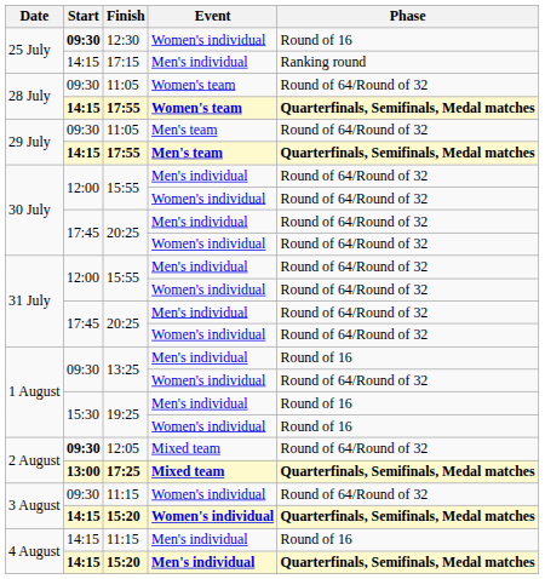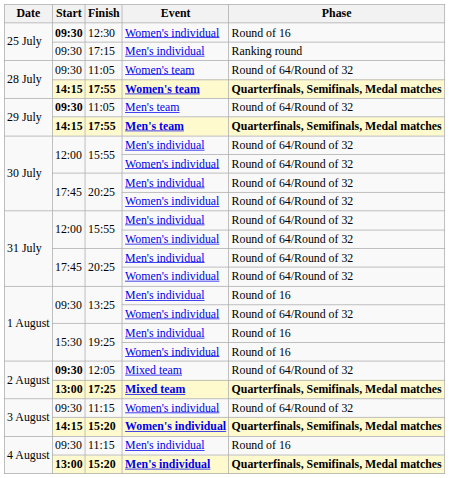 <table class=wikitable>
 <tr>
 <th>Date</th>
 <th>Start</th>
 <th>Finish</th>
 <th>Event</th>
 <th>Phase</th>
 </tr>
 <tr>
 <td rowspan=2>25 July</td>
 <td><strong>09:30</strong></td>
 <td>12:30</td>
 <td><a href='#'>Women's individual</a></td>
 <td>Round of 16</td>
 </tr>
 <tr>
-<td>14:15</td>
+<td>09:30</td>
 <td>17:15</td>
 <td><a href='#'>Men's individual</a></td>
 <td>Ranking round</td>
 </tr>
 <tr>
 <td rowspan=2>28 July</td>
 <td>09:30</td>
 <td>11:05</td>
 <td><a href='#'>Women's team</a></td>
 <td>Round of 64/Round of 32</td>
 </tr>
 <tr style=background:lemonchiffon>
 <td><strong>14:15</strong></td>
 <td><strong>17:55</strong></td>
 <td><strong><a href='#'>Women's team</a></strong></td>
 <td><strong>Quarterfinals, Semifinals, Medal matches</strong></td>
 </tr>
 <tr>
 <td rowspan=2>29 July</td>
-<td>09:30</td>
+<td><strong>09:30</strong></td>
 <td>11:05</td>
 <td><a href='#'>Men's team</a></td>
 <td>Round of 64/Round of 32</td>
 </tr>
 <tr style=background:lemonchiffon>
 <td><strong>14:15</strong></td>
 <td><strong>17:55</strong></td>
 <td><strong><a href='#'>Men's team</a></strong></td>
 <td><strong>Quarterfinals, Semifinals, Medal matches</strong></td>
 </tr>
 <tr>
 <td rowspan=4>30 July</td>
 <td rowspan=2>12:00</td>
 <td rowspan=2>15:55</td>
 <td><a href='#'>Men's individual</a></td>
 <td>Round of 64/Round of 32</td>
 </tr>
 <tr>
 <td><a href='#'>Women's individual</a></td>
 <td>Round of 64/Round of 32</td>
 </tr>
 <tr>
 <td rowspan=2>17:45</td>
 <td rowspan=2>20:25</td>
 <td><a href='#'>Men's individual</a></td>
 <td>Round of 64/Round of 32</td>
 </tr>
 <tr>
 <td><a href='#'>Women's individual</a></td>
 <td>Round of 64/Round of 32</td>
 </tr>
 <tr>
 <td rowspan=4>31 July</td>
 <td rowspan=2>12:00</td>
 <td rowspan=2>15:55</td>
 <td><a href='#'>Men's individual</a></td>
 <td>Round of 64/Round of 32</td>
 </tr>
 <tr>
 <td><a href='#'>Women's individual</a></td>
 <td>Round of 64/Round of 32</td>
 </tr>
 <tr>
 <td rowspan=2>17:45</td>
 <td rowspan=2>20:25</td>
 <td><a href='#'>Men's individual</a></td>
 <td>Round of 64/Round of 32</td>
 </tr>
 <tr>
 <td><a href='#'>Women's individual</a></td>
 <td>Round of 64/Round of 32</td>
 </tr>
 <tr>
 <td rowspan=4>1 August</td>
 <td rowspan=2>09:30</td>
 <td rowspan=2>13:25</td>
 <td><a href='#'>Men's individual</a></td>
 <td>Round of 16</td>
 </tr>
 <tr>
 <td><a href='#'>Women's individual</a></td>
 <td>Round of 64/Round of 32</td>
 </tr>
 <tr>
 <td rowspan=2>15:30</td>
 <td rowspan=2>19:25</td>
 <td><a href='#'>Men's individual</a></td>
 <td>Round of 16</td>
 </tr>
 <tr>
 <td><a href='#'>Women's individual</a></td>
 <td>Round of 16</td>
 </tr>
 <tr>
 <td rowspan=2>2 August</td>
 <td><strong>09:30</strong></td>
 <td>12:05</td>
 <td><a href='#'>Mixed team</a></td>
 <td>Round of 64/Round of 32</td>
 </tr>
 <tr style=background:lemonchiffon>
 <td><strong>13:00</strong></td>
 <td><strong>17:25</strong></td>
 <td><strong><a href='#'>Mixed team</a></strong></td>
 <td><strong>Quarterfinals, Semifinals, Medal matches</strong></td>
 </tr>
 <tr>
 <td rowspan=2>3 August</td>
 <td>09:30</td>
 <td>11:15</td>
 <td><a href='#'>Women's individual</a></td>
 <td>Round of 64/Round of 32</td>
 </tr>
 <tr style=background:lemonchiffon>
 <td><strong>14:15</strong></td>
 <td><strong>15:20</strong></td>
 <td><strong><a href='#'>Women's individual</a></strong></td>
 <td><strong>Quarterfinals, Semifinals, Medal matches</strong></td>
 </tr>
 <tr>
 <td rowspan=2>4 August</td>
-<td>14:15</td>
+<td>09:30</td>
 <td>11:15</td>
 <td><a href='#'>Men's individual</a></td>
 <td>Round of 16</td>
 </tr>
 <tr style=background:lemonchiffon>
-<td><strong>14:15</strong></td>
+<td><strong>13:00</strong></td>
 <td><strong>15:20</strong></td>
 <td><strong><a href='#'>Men's individual</a></strong></td>
 <td><strong>Quarterfinals, Semifinals, Medal matches</strong></td>
 </tr>
 </table>
